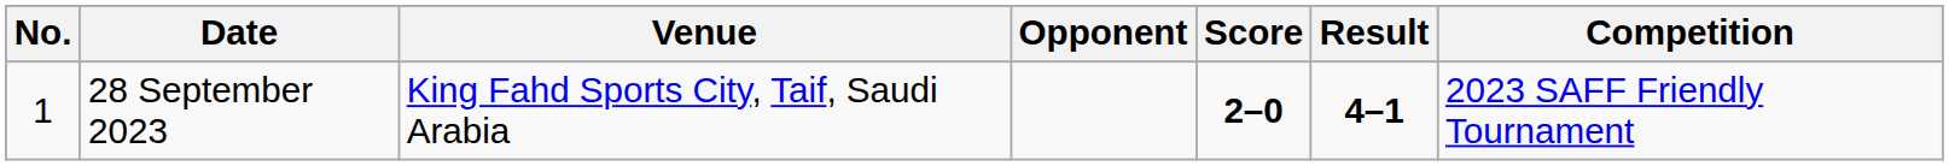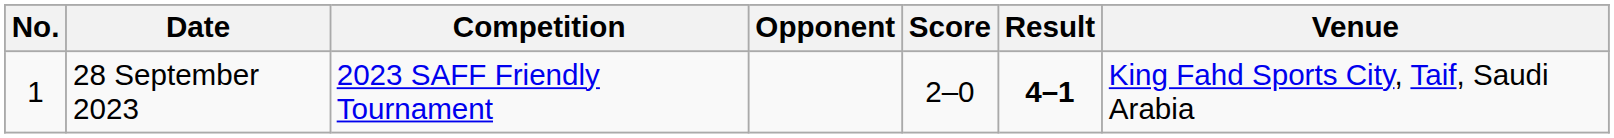 <table class="wikitable sortable">
 <tr>
 <th scope="col">No.</th>
 <th scope="col">Date</th>
-<th scope="col">Venue</th>
+<th scope="col">Competition</th>
 <th scope="col">Opponent</th>
 <th scope="col">Score</th>
 <th scope="col">Result</th>
-<th scope="col">Competition</th>
+<th scope="col">Venue</th>
 </tr>
 <tr>
 <td align="center">1</td>
 <td>28 September 2023</td>
+<td><a href='#'>2023 SAFF Friendly Tournament</a></td>
+<td></td>
+<td align="center">2–0</td>
+<td align="center"><strong>4–1</strong></td>
 <td><a href='#'>King Fahd Sports City</a>, <a href='#'>Taif</a>, Saudi Arabia</td>
-<td></td>
-<td align="center"><strong>2–0</strong></td>
-<td align="center"><strong>4–1</strong></td>
-<td><a href='#'>2023 SAFF Friendly Tournament</a></td>
 </tr>
 </table>
